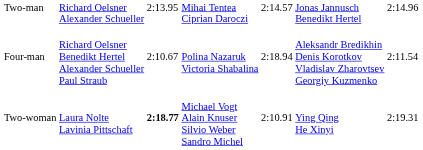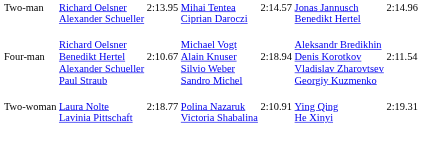 <table>
 <tr>
 <td>Two-man</td>
 <td><br><a href='#'>Richard Oelsner</a><br><a href='#'>Alexander Schueller</a></td>
 <td>2:13.95</td>
 <td><br><a href='#'>Mihai Tentea</a><br><a href='#'>Ciprian Daroczi</a></td>
 <td>2:14.57</td>
 <td><br><a href='#'>Jonas Jannusch</a><br><a href='#'>Benedikt Hertel</a></td>
 <td>2:14.96</td>
 </tr>
 <tr>
 <td>Four-man</td>
 <td><br><a href='#'>Richard Oelsner</a><br><a href='#'>Benedikt Hertel</a><br><a href='#'>Alexander Schueller</a><br><a href='#'>Paul Straub</a></td>
 <td>2:10.67</td>
-<td><br><a href='#'>Polina Nazaruk</a><br><a href='#'>Victoria Shabalina</a></td>
+<td><br><a href='#'>Michael Vogt</a><br><a href='#'>Alain Knuser</a><br><a href='#'>Silvio Weber</a><br><a href='#'>Sandro Michel</a></td>
 <td>2:18.94</td>
 <td><br><a href='#'>Aleksandr Bredikhin</a><br><a href='#'>Denis Korotkov</a><br><a href='#'>Vladislav Zharovtsev</a><br><a href='#'>Georgiy Kuzmenko</a></td>
 <td>2:11.54</td>
 </tr>
 <tr>
 <td>Two-woman</td>
 <td><br><a href='#'>Laura Nolte</a><br><a href='#'>Lavinia Pittschaft</a></td>
-<td><strong>2:18.77</strong></td>
-<td><br><a href='#'>Michael Vogt</a><br><a href='#'>Alain Knuser</a><br><a href='#'>Silvio Weber</a><br><a href='#'>Sandro Michel</a></td>
+<td>2:18.77</td>
+<td><br><a href='#'>Polina Nazaruk</a><br><a href='#'>Victoria Shabalina</a></td>
 <td>2:10.91</td>
 <td><br><a href='#'>Ying Qing</a><br><a href='#'>He Xinyi</a></td>
 <td>2:19.31</td>
 </tr>
 </table>
